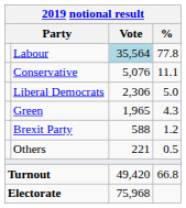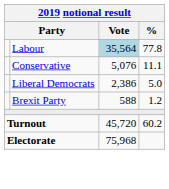 <table class="wikitable">
 <tr>
 <th colspan="4"><a href='#'>2019</a> <a href='#'>notional result</a></th>
 </tr>
 <tr>
 <th bgcolor="#DDDDFF" width="130px" colspan="2">Party</th>
 <th bgcolor="#DDDDFF" width="50px">Vote</th>
 <th bgcolor="#DDDDFF" width="30px">%</th>
 </tr>
 <tr>
 <td></td>
 <td><a href='#'>Labour</a></td>
 <td align=right style="background: lightblue;">35,564</td>
 <td align=right>77.8</td>
 </tr>
 <tr>
 <td></td>
 <td><a href='#'>Conservative</a></td>
 <td align=right>5,076</td>
 <td align=right>11.1</td>
 </tr>
 <tr>
 <td></td>
 <td><a href='#'>Liberal Democrats</a></td>
-<td align=right>2,306</td>
+<td align=right>2,386</td>
 <td align=right>5.0</td>
-</tr>
-<tr>
-<td></td>
-<td><a href='#'>Green</a></td>
-<td align=right>1,965</td>
-<td align=right>4.3</td>
 </tr>
 <tr>
 <td></td>
 <td><a href='#'>Brexit Party</a></td>
 <td align=right>588</td>
 <td align=right>1.2</td>
 </tr>
 <tr>
-<td></td>
-<td>Others</td>
-<td align=right>221</td>
-<td align=right>0.5</td>
-</tr>
-<tr>
 <td colspan="4" bgcolor="#EAECF0"></td>
 </tr>
 <tr>
 <td colspan="2"><strong>Turnout</strong></td>
-<td align=right>49,420</td>
-<td align=right>66.8</td>
+<td align=right>45,720</td>
+<td align=right>60.2</td>
 </tr>
 <tr>
 <td colspan="2"><strong>Electorate</strong></td>
 <td align=right>75,968</td>
 </tr>
 </table>
